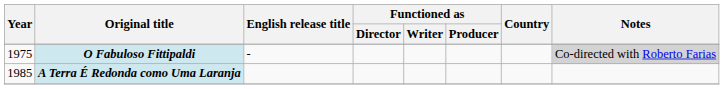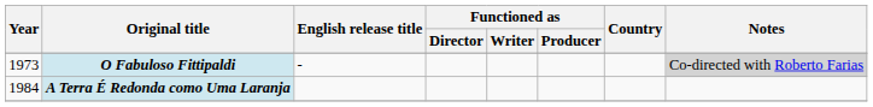 <table class="wikitable plainrowheaders sortable">
 <tr>
 <th rowspan="2" scope="col">Year</th>
 <th rowspan="2" scope="col">Original title</th>
 <th rowspan="2" scope="col">English release title</th>
 <th colspan="3">Functioned as</th>
 <th rowspan="2">Country</th>
 <th rowspan="2" scope="col">Notes</th>
 </tr>
 <tr>
 <th>Director</th>
 <th>Writer</th>
 <th>Producer</th>
 </tr>
 <tr>
 </tr>
 <tr>
-<td style="text-align:center;">1975</td>
+<td style="text-align:center;">1973</td>
 <th scope="row" style="background-color:#CEE8F0;"><em>O Fabuloso Fittipaldi</em></th>
 <td>-</td>
 <td></td>
 <td></td>
 <td></td>
 <td></td>
 <td style="background: lightgrey;">Co-directed with <a href='#'>Roberto Farias</a></td>
 </tr>
 <tr>
-<td style="text-align:center;">1985</td>
+<td style="text-align:center;">1984</td>
 <th scope="row" style="background-color:#CEE8F0;"><em>A Terra É Redonda como Uma Laranja</em></th>
 <td></td>
 <td></td>
 <td></td>
 <td></td>
 <td><br></td>
 <td></td>
 </tr>
 <tr>
 </tr>
 </table>
